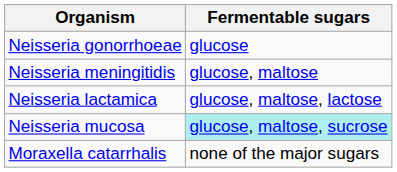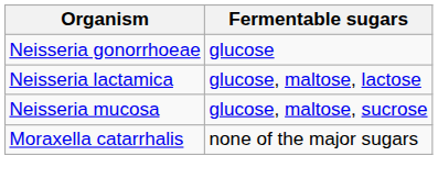 <table class="wikitable">
 <tr>
 <th>Organism</th>
 <th>Fermentable sugars</th>
 </tr>
 <tr>
 <td><a href='#'>Neisseria gonorrhoeae</a></td>
 <td><a href='#'>glucose</a></td>
 </tr>
 <tr>
-<td><a href='#'>Neisseria meningitidis</a></td>
-<td><a href='#'>glucose</a>, <a href='#'>maltose</a></td>
-</tr>
-<tr>
 <td><a href='#'>Neisseria lactamica</a></td>
 <td><a href='#'>glucose</a>, <a href='#'>maltose</a>, <a href='#'>lactose</a></td>
 </tr>
 <tr>
 <td><a href='#'>Neisseria mucosa</a></td>
-<td style="background: paleturquoise;"><a href='#'>glucose</a>, <a href='#'>maltose</a>, <a href='#'>sucrose</a></td>
+<td><a href='#'>glucose</a>, <a href='#'>maltose</a>, <a href='#'>sucrose</a></td>
 </tr>
 <tr>
 <td><a href='#'>Moraxella catarrhalis</a></td>
 <td>none of the major sugars</td>
 </tr>
 </table>
